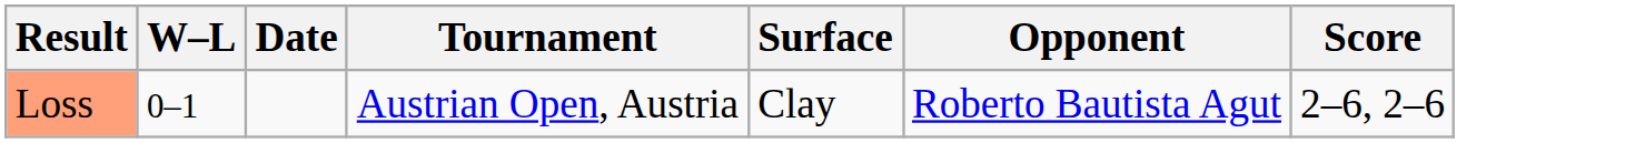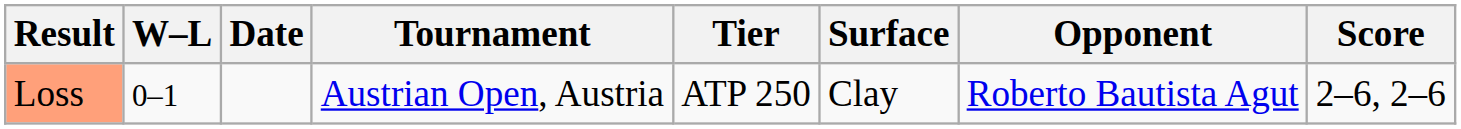 <table class="wikitable">
 <tr>
 <th>Result</th>
 <th class="unsortable">W–L</th>
 <th>Date</th>
 <th>Tournament</th>
+<th>Tier</th>
 <th>Surface</th>
 <th>Opponent</th>
 <th class="unsortable">Score</th>
 </tr>
 <tr>
 <td bgcolor=ffa07a>Loss</td>
 <td><small>0–1</small></td>
 <td><a href='#'></a></td>
 <td><a href='#'>Austrian Open</a>, Austria</td>
+<td>ATP 250</td>
 <td>Clay</td>
 <td> <a href='#'>Roberto Bautista Agut</a></td>
 <td>2–6, 2–6</td>
 </tr>
 </table>
